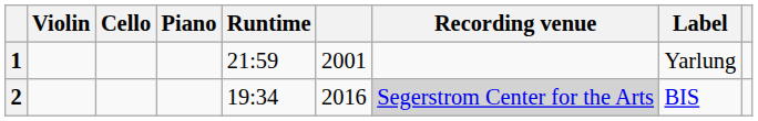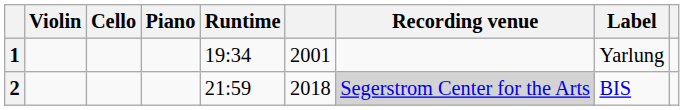 <table class="wikitable" style="margin-right:0; font-size:95%">
 <tr>
 <th scope="col"></th>
 <th scope=col>Violin</th>
 <th scope=col>Cello</th>
 <th scope=col>Piano</th>
 <th scope=col>Runtime</th>
 <th scope=col></th>
 <th scope=col>Recording venue</th>
 <th scope=col>Label</th>
 <th scope=col class="unsortable"></th>
 </tr>
 <tr>
 <th scope="row">1</th>
 <td></td>
 <td></td>
 <td></td>
-<td>21:59</td>
+<td>19:34</td>
 <td>2001</td>
 <td></td>
 <td>Yarlung</td>
 <td></td>
 </tr>
 <tr>
 <th scope="row">2</th>
 <td></td>
 <td></td>
 <td></td>
-<td>19:34</td>
-<td>2016</td>
+<td>21:59</td>
+<td>2018</td>
 <td style="background: lightgrey;"><a href='#'>Segerstrom Center for the Arts</a></td>
 <td><a href='#'>BIS</a></td>
 <td></td>
 </tr>
 </table>
